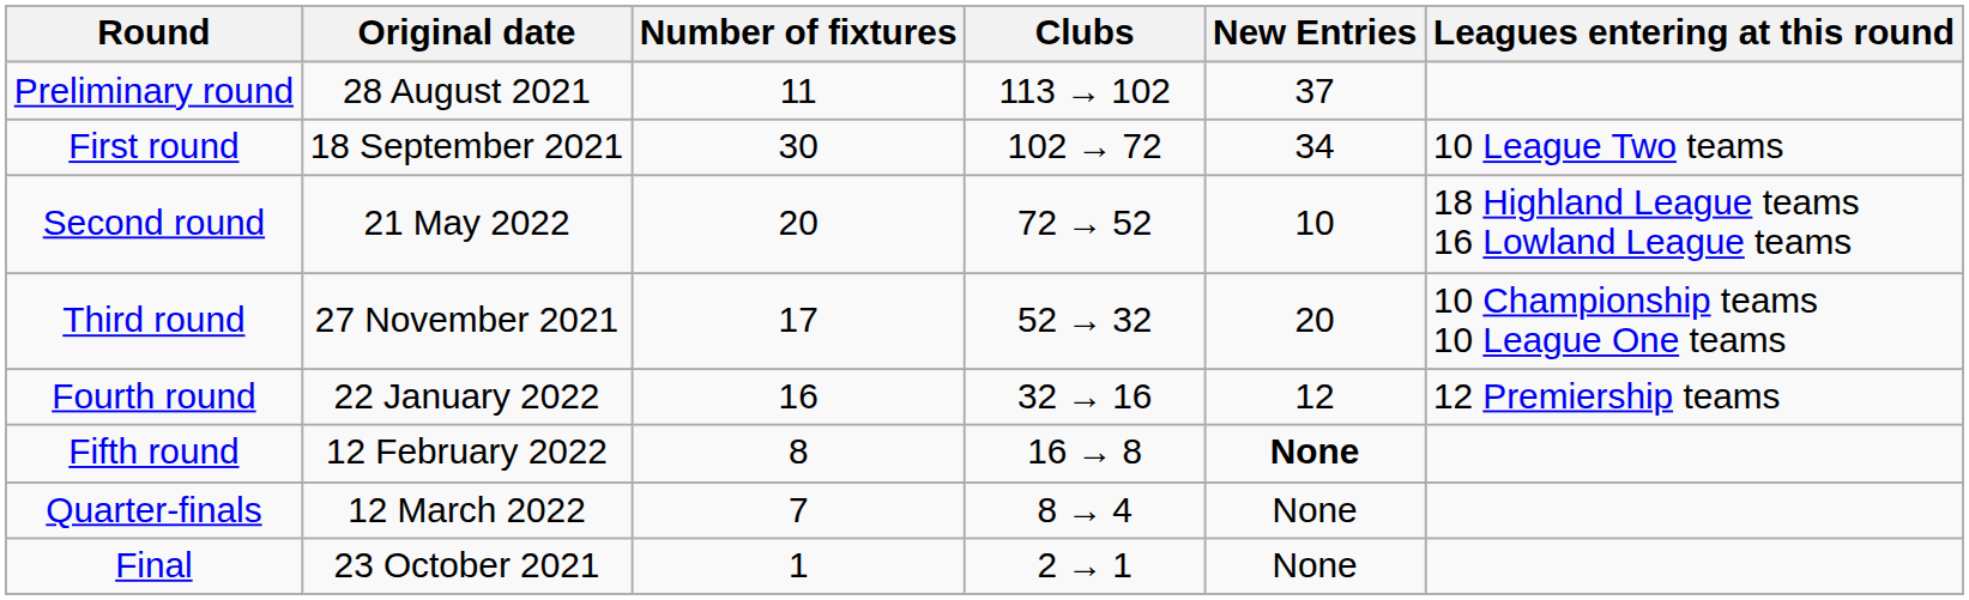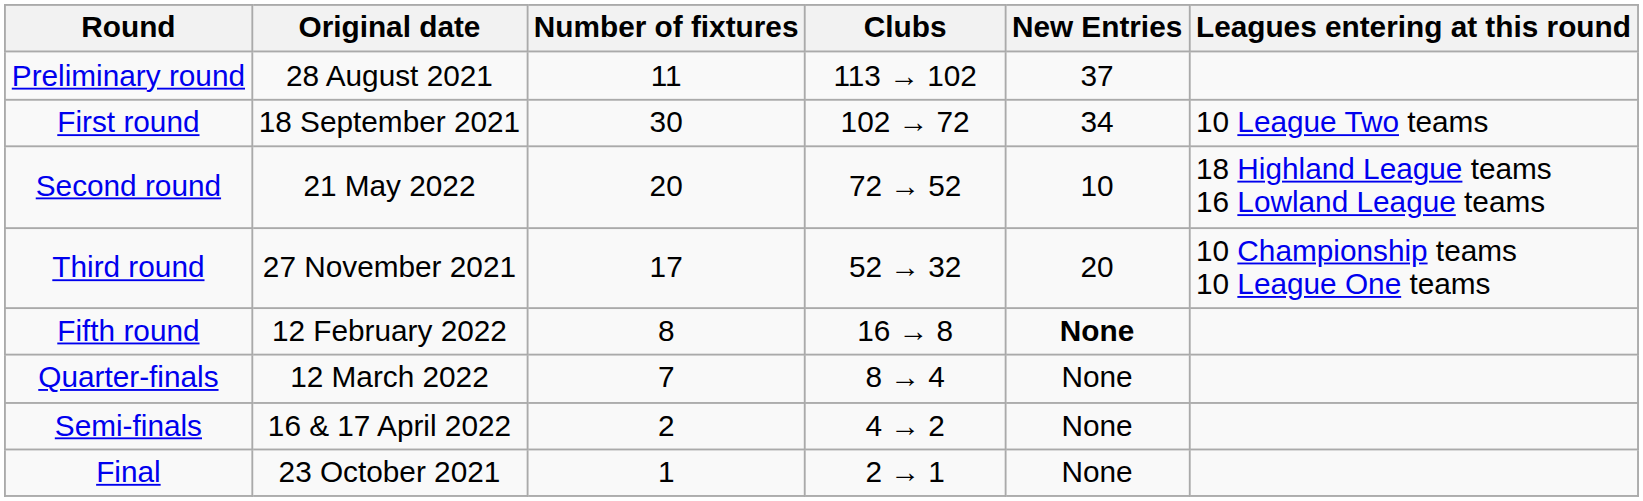 <table class="wikitable" style="text-align:center">
 <tr>
 <th>Round</th>
 <th>Original date</th>
 <th>Number of fixtures</th>
 <th style="width:100px">Clubs</th>
 <th>New Entries</th>
 <th>Leagues entering at this round</th>
 </tr>
 <tr>
 <td><a href='#'>Preliminary round</a></td>
 <td>28 August 2021</td>
 <td>11</td>
 <td>113 → 102</td>
 <td>37</td>
 <td align="left"></td>
 </tr>
 <tr>
 <td><a href='#'>First round</a></td>
 <td>18 September 2021</td>
 <td>30</td>
 <td>102 → 72</td>
 <td>34</td>
 <td align="left">10 <a href='#'>League Two</a> teams</td>
 </tr>
 <tr>
 <td><a href='#'>Second round</a></td>
 <td>21 May 2022</td>
 <td>20</td>
 <td>72 → 52</td>
 <td>10</td>
 <td align="left">18 <a href='#'>Highland League</a> teams<br>16 <a href='#'>Lowland League</a> teams</td>
 </tr>
 <tr>
 <td><a href='#'>Third round</a></td>
 <td>27 November 2021</td>
 <td>17</td>
 <td>52 → 32</td>
 <td>20</td>
 <td align="left">10 <a href='#'>Championship</a> teams<br>10 <a href='#'>League One</a> teams</td>
 </tr>
 <tr>
-<td><a href='#'>Fourth round</a></td>
-<td>22 January 2022</td>
-<td>16</td>
-<td>32 → 16</td>
-<td>12</td>
-<td align="left">12 <a href='#'>Premiership</a> teams</td>
-</tr>
-<tr>
 <td><a href='#'>Fifth round</a></td>
 <td>12 February 2022</td>
 <td>8</td>
 <td>16 → 8</td>
 <td><strong>None</strong></td>
 <td></td>
 </tr>
 <tr>
 <td><a href='#'>Quarter-finals</a></td>
 <td>12 March 2022</td>
 <td>7</td>
 <td>8 → 4</td>
 <td>None</td>
 <td></td>
 </tr>
 <tr>
+<td><a href='#'>Semi-finals</a></td>
+<td>16 & 17 April 2022</td>
+<td>2</td>
+<td>4 → 2</td>
+<td>None</td>
+<td></td>
+</tr>
+<tr>
 <td><a href='#'>Final</a></td>
 <td>23 October 2021</td>
 <td>1</td>
 <td>2 → 1</td>
 <td>None</td>
 <td></td>
 </tr>
 </table>
